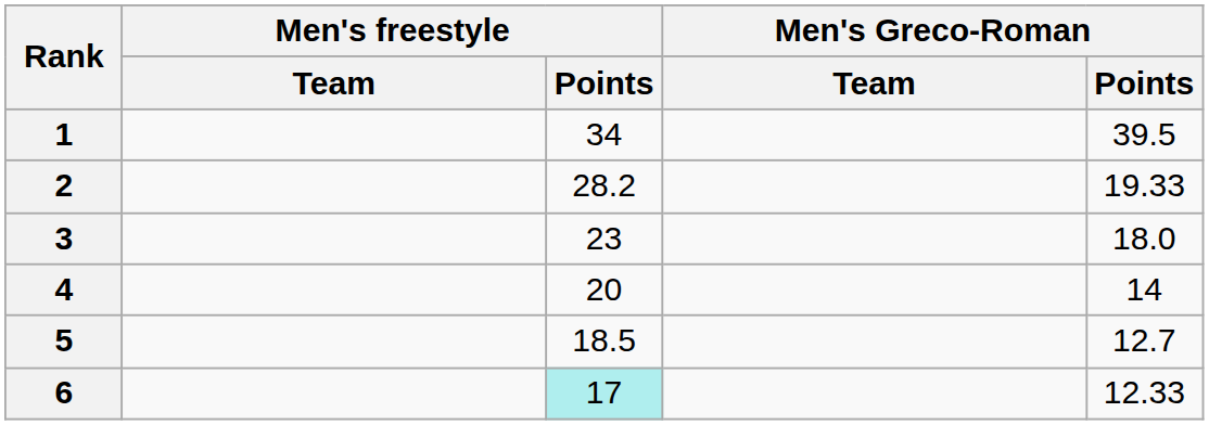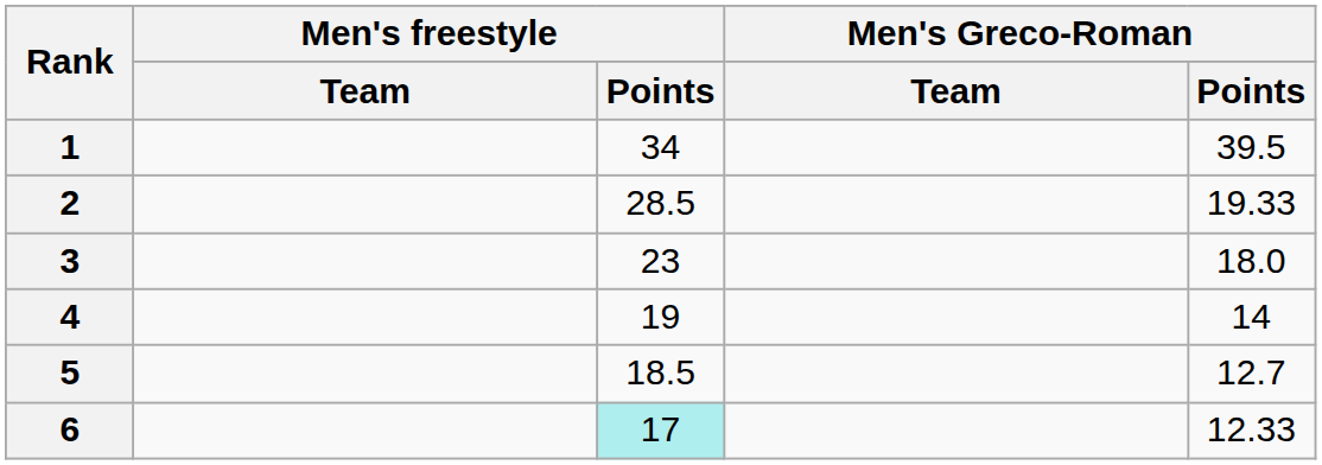 <table class="wikitable" style="text-align:center;">
 <tr>
 <th width=50 rowspan="2">Rank</th>
 <th colspan="2">Men's freestyle</th>
 <th colspan="2">Men's Greco-Roman</th>
 </tr>
 <tr>
 <th width=200>Team</th>
 <th width=50>Points</th>
 <th width=200>Team</th>
 <th width=50>Points</th>
 </tr>
 <tr>
 <th>1</th>
 <td align=left></td>
 <td>34</td>
 <td align=left></td>
 <td>39.5</td>
 </tr>
 <tr>
 <th>2</th>
 <td align=left></td>
-<td>28.2</td>
+<td>28.5</td>
 <td align=left></td>
 <td>19.33</td>
 </tr>
 <tr>
 <th>3</th>
 <td align=left></td>
 <td>23</td>
 <td align=left></td>
 <td>18.0</td>
 </tr>
 <tr>
 <th>4</th>
 <td align=left></td>
-<td>20</td>
+<td>19</td>
 <td align=left></td>
 <td>14</td>
 </tr>
 <tr>
 <th>5</th>
 <td align=left></td>
 <td>18.5</td>
 <td align=left></td>
 <td>12.7</td>
 </tr>
 <tr>
 <th>6</th>
 <td align=left></td>
 <td style="background: paleturquoise;">17</td>
 <td align=left></td>
 <td>12.33</td>
 </tr>
 </table>
